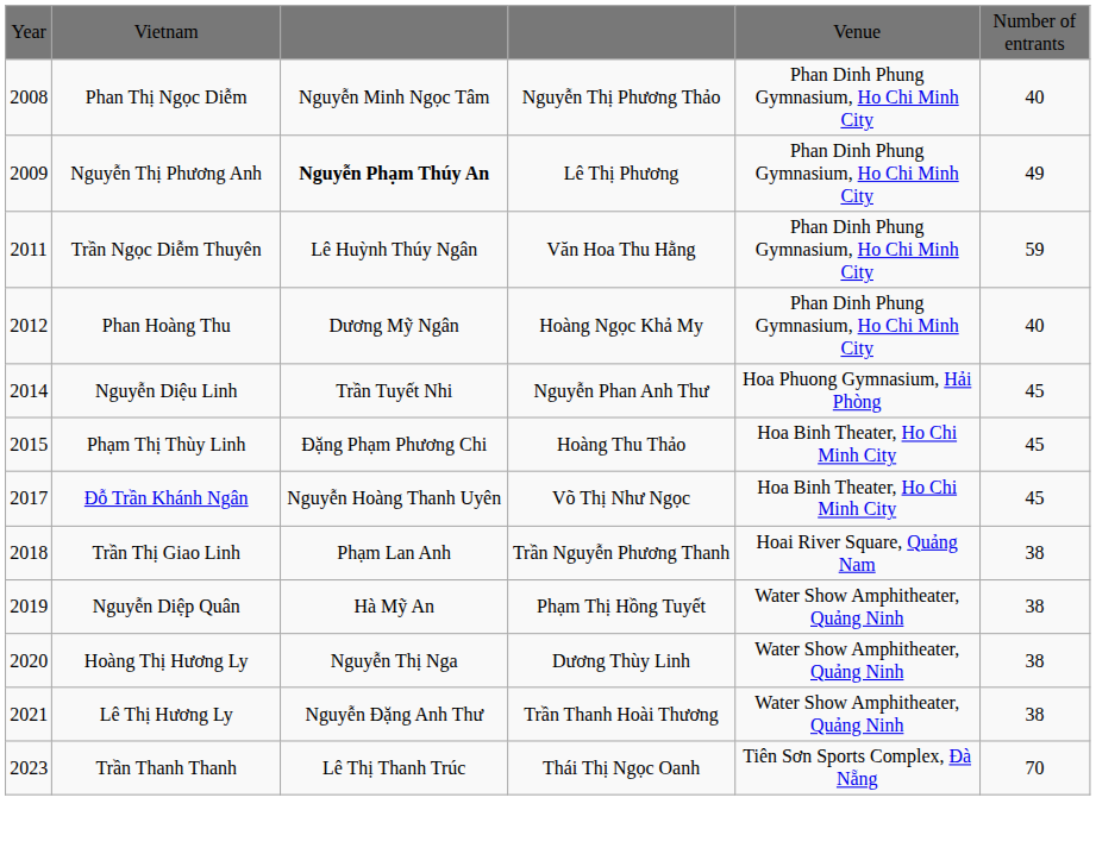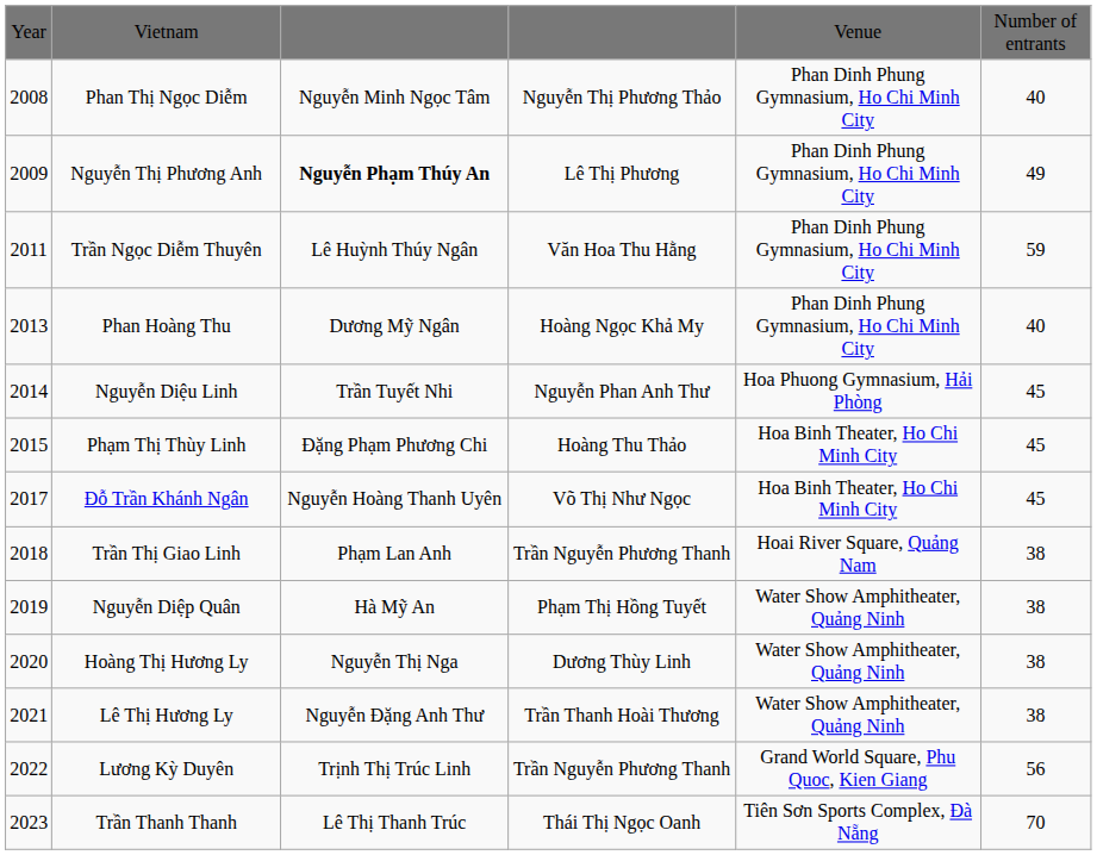 <table class="wikitable" style="font-size: 95%; text-align:center">
 <tr style="background:#787878; text-align:center;" colspan="10">
 <td width="30"><span>Year</span></td>
 <td style="width:250px;"><span> Vietnam</span></td>
 <td style="width:250px;"><span></span></td>
 <td style="width:250px;"><span></span></td>
 <td style="width:250px;"><span>Venue</span></td>
 <td style="width:100px;"><span>Number of entrants</span></td>
 </tr>
 <tr>
 <td>2008</td>
 <td>Phan Thị Ngọc Diễm<br></td>
 <td>Nguyễn Minh Ngọc Tâm<br></td>
 <td>Nguyễn Thị Phương Thảo<br></td>
 <td>Phan Dinh Phung Gymnasium, <a href='#'>Ho Chi Minh City</a></td>
 <td>40</td>
 </tr>
 <tr>
 <td>2009</td>
 <td>Nguyễn Thị Phương Anh<br></td>
 <td><strong>Nguyễn Phạm Thúy An<br></strong></td>
 <td>Lê Thị Phương<br></td>
 <td>Phan Dinh Phung Gymnasium, <a href='#'>Ho Chi Minh City</a></td>
 <td>49</td>
 </tr>
 <tr>
 <td>2011</td>
 <td>Trần Ngọc Diễm Thuyên<br></td>
 <td>Lê Huỳnh Thúy Ngân<br></td>
 <td>Văn Hoa Thu Hằng<br></td>
 <td>Phan Dinh Phung Gymnasium, <a href='#'>Ho Chi Minh City</a></td>
 <td>59</td>
 </tr>
 <tr>
-<td>2012</td>
+<td>2013</td>
 <td>Phan Hoàng Thu<br></td>
 <td>Dương Mỹ Ngân<br></td>
 <td>Hoàng Ngọc Khả My<br></td>
 <td>Phan Dinh Phung Gymnasium, <a href='#'>Ho Chi Minh City</a></td>
 <td>40</td>
 </tr>
 <tr>
 <td>2014</td>
 <td>Nguyễn Diệu Linh<br></td>
 <td>Trần Tuyết Nhi<br></td>
 <td>Nguyễn Phan Anh Thư<br></td>
 <td>Hoa Phuong Gymnasium, <a href='#'>Hải Phòng</a></td>
 <td>45</td>
 </tr>
 <tr>
 <td>2015</td>
 <td>Phạm Thị Thùy Linh<br></td>
 <td>Đặng Phạm Phương Chi<br></td>
 <td>Hoàng Thu Thảo<br></td>
 <td>Hoa Binh Theater, <a href='#'>Ho Chi Minh City</a></td>
 <td>45</td>
 </tr>
 <tr>
 <td>2017</td>
 <td><a href='#'>Đỗ Trần Khánh Ngân</a><br></td>
 <td>Nguyễn Hoàng Thanh Uyên<br></td>
 <td>Võ Thị Như Ngọc<br></td>
 <td>Hoa Binh Theater, <a href='#'>Ho Chi Minh City</a></td>
 <td>45</td>
 </tr>
 <tr>
 <td>2018</td>
 <td>Trần Thị Giao Linh<br></td>
 <td>Phạm Lan Anh<br></td>
 <td>Trần Nguyễn Phương Thanh<br></td>
 <td>Hoai River Square, <a href='#'>Quảng Nam</a></td>
 <td>38</td>
 </tr>
 <tr>
 <td>2019</td>
 <td>Nguyễn Diệp Quân<br></td>
 <td>Hà Mỹ An<br></td>
 <td>Phạm Thị Hồng Tuyết<br></td>
 <td>Water Show Amphitheater, <a href='#'>Quảng Ninh</a></td>
 <td>38</td>
 </tr>
 <tr>
 <td>2020</td>
 <td>Hoàng Thị Hương Ly<br></td>
 <td>Nguyễn Thị Nga<br></td>
 <td>Dương Thùy Linh<br></td>
 <td>Water Show Amphitheater, <a href='#'>Quảng Ninh</a></td>
 <td>38</td>
 </tr>
 <tr>
 <td>2021</td>
 <td>Lê Thị Hương Ly<br></td>
 <td>Nguyễn Đặng Anh Thư<br></td>
 <td>Trần Thanh Hoài Thương<br></td>
 <td>Water Show Amphitheater, <a href='#'>Quảng Ninh</a></td>
 <td>38</td>
 </tr>
 <tr>
+<td>2022</td>
+<td>Lương Kỳ Duyên<br></td>
+<td>Trịnh Thị Trúc Linh<br></td>
+<td>Trần Nguyễn Phương Thanh<br></td>
+<td>Grand World Square, <a href='#'>Phu Quoc</a>, <a href='#'>Kien Giang</a></td>
+<td>56</td>
+</tr>
+<tr>
 <td>2023</td>
 <td>Trần Thanh Thanh<br></td>
 <td>Lê Thị Thanh Trúc<br></td>
 <td>Thái Thị Ngọc Oanh<br></td>
 <td>Tiên Sơn Sports Complex, <a href='#'>Đà Nẵng</a></td>
 <td>70</td>
 </tr>
 </table>
